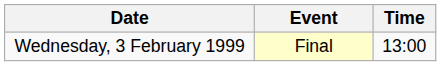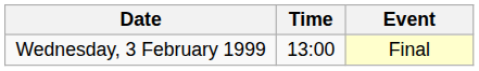 <table class = "wikitable" style="text-align:center;">
 <tr>
 <th width=220>Date</th>
+<th width=50>Time</th>
 <th width=100>Event</th>
-<th width=50>Time</th>
 </tr>
 <tr>
 <td>Wednesday, 3 February 1999</td>
+<td>13:00</td>
 <td bgcolor=ffffcc>Final</td>
-<td>13:00</td>
 </tr>
 </table>
